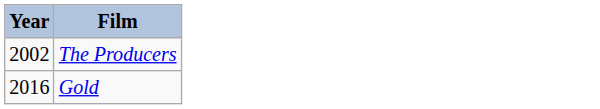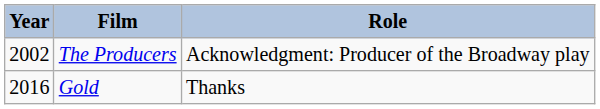 <table class="wikitable" style="font-size:95%;">
 <tr>
 <th style="background:#B0C4DE;">Year</th>
 <th style="background:#B0C4DE;">Film</th>
+<th style="background:#B0C4DE;">Role</th>
 </tr>
 <tr>
 <td>2002</td>
 <td><em><a href='#'>The Producers</a></em></td>
+<td>Acknowledgment: Producer of the Broadway play</td>
 </tr>
 <tr>
 <td>2016</td>
 <td><em><a href='#'>Gold</a></em></td>
+<td>Thanks</td>
 </tr>
 </table>
